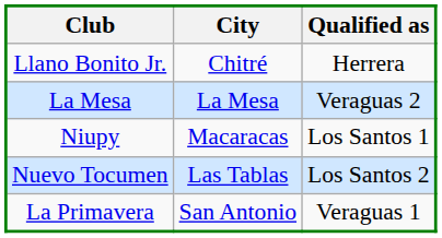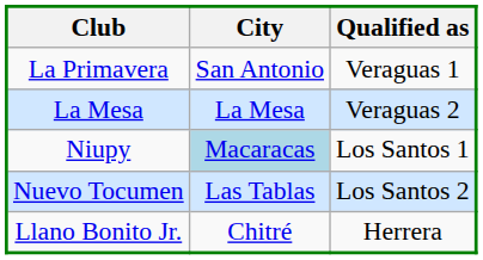 <table class="wikitable" style="text-align: center; border: 2px solid green;">
 <tr>
 <th>Club</th>
 <th>City</th>
 <th>Qualified as</th>
 </tr>
 <tr>
-<td><a href='#'>Llano Bonito Jr.</a></td>
-<td><a href='#'>Chitré</a></td>
-<td>Herrera</td>
+<td><a href='#'>La Primavera</a></td>
+<td><a href='#'>San Antonio</a></td>
+<td>Veraguas 1</td>
 </tr>
 <tr bgcolor=#D0E7FF>
 <td><a href='#'>La Mesa</a></td>
 <td><a href='#'>La Mesa</a></td>
 <td>Veraguas 2</td>
 </tr>
 <tr>
 <td><a href='#'>Niupy</a></td>
-<td><a href='#'>Macaracas</a></td>
+<td style="background: lightblue;"><a href='#'>Macaracas</a></td>
 <td>Los Santos 1</td>
 </tr>
 <tr bgcolor=#D0E7FF>
 <td><a href='#'>Nuevo Tocumen</a></td>
 <td><a href='#'>Las Tablas</a></td>
 <td>Los Santos 2</td>
 </tr>
 <tr>
-<td><a href='#'>La Primavera</a></td>
-<td><a href='#'>San Antonio</a></td>
-<td>Veraguas 1</td>
+<td><a href='#'>Llano Bonito Jr.</a></td>
+<td><a href='#'>Chitré</a></td>
+<td>Herrera</td>
 </tr>
 </table>
